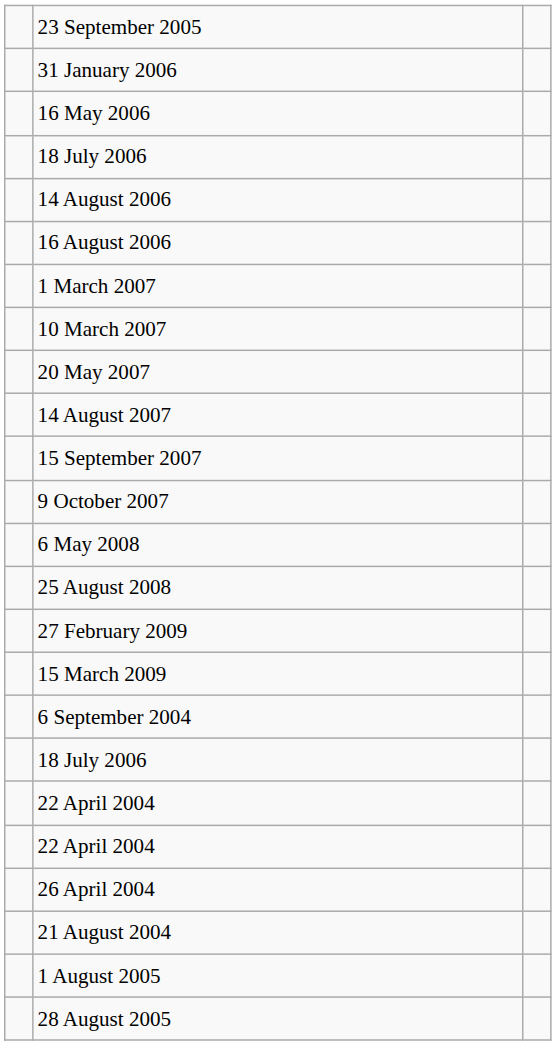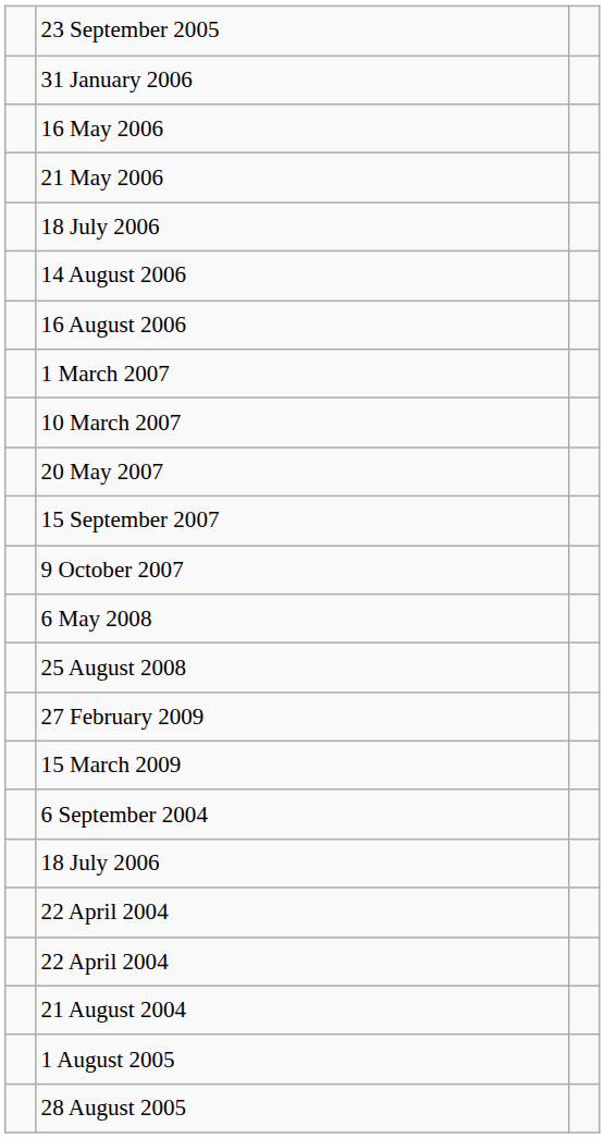 <table class="wikitable" style="font-size: 89%; float: left; width: 26em; margin-right: 1em; height: 700px">
 <tr>
 <td></td>
 <td>23 September 2005</td>
 <td></td>
 </tr>
 <tr>
 <td></td>
 <td>31 January 2006</td>
 <td></td>
 </tr>
 <tr>
 <td></td>
 <td>16 May 2006</td>
+<td></td>
+</tr>
+<tr>
+<td></td>
+<td>21 May 2006</td>
 <td></td>
 </tr>
 <tr>
 <td></td>
 <td>18 July 2006</td>
 <td></td>
 </tr>
 <tr>
 <td></td>
 <td>14 August 2006</td>
 <td></td>
 </tr>
 <tr>
 <td></td>
 <td>16 August 2006</td>
 <td></td>
 </tr>
 <tr>
 <td></td>
 <td>1 March 2007</td>
 <td></td>
 </tr>
 <tr>
 <td></td>
 <td>10 March 2007</td>
 <td></td>
 </tr>
 <tr>
 <td></td>
 <td>20 May 2007</td>
-<td></td>
-</tr>
-<tr>
-<td></td>
-<td>14 August 2007</td>
 <td></td>
 </tr>
 <tr>
 <td></td>
 <td>15 September 2007</td>
 <td></td>
 </tr>
 <tr>
 <td></td>
 <td>9 October 2007</td>
 <td></td>
 </tr>
 <tr>
 <td></td>
 <td>6 May 2008</td>
 <td></td>
 </tr>
 <tr>
 <td></td>
 <td>25 August 2008</td>
 <td></td>
 </tr>
 <tr>
 <td></td>
 <td>27 February 2009</td>
 <td></td>
 </tr>
 <tr>
 <td></td>
 <td>15 March 2009</td>
 <td></td>
 </tr>
 <tr>
 <td></td>
 <td>6 September 2004</td>
 <td></td>
 </tr>
 <tr>
 <td></td>
 <td>18 July 2006</td>
 <td></td>
 </tr>
 <tr>
 <td></td>
 <td>22 April 2004</td>
 <td></td>
 </tr>
 <tr>
 <td></td>
 <td>22 April 2004</td>
 <td></td>
 </tr>
 <tr>
 <td></td>
-<td>26 April 2004</td>
-<td></td>
-</tr>
-<tr>
-<td></td>
 <td>21 August 2004</td>
 <td></td>
 </tr>
 <tr>
 <td></td>
 <td>1 August 2005</td>
 <td></td>
 </tr>
 <tr>
 <td></td>
 <td>28 August 2005</td>
 <td></td>
 </tr>
 </table>
